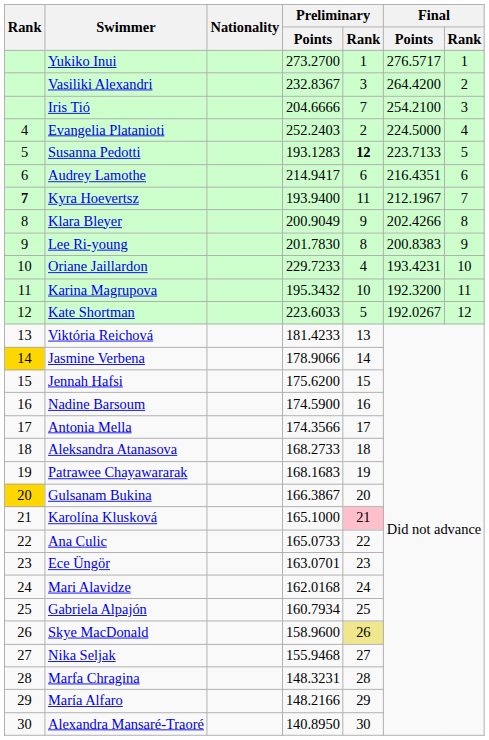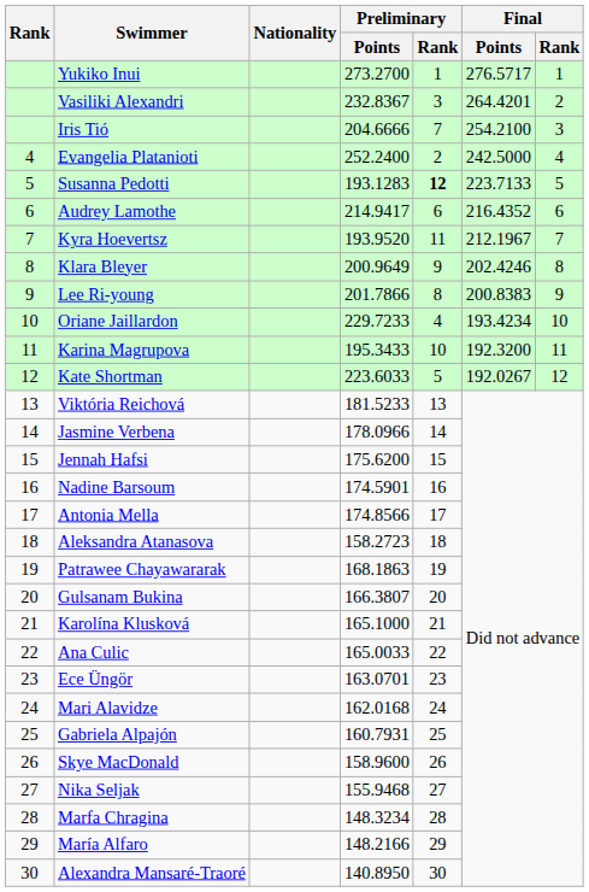 <table class="wikitable sortable" style="text-align:center">
 <tr>
 <th rowspan=2>Rank</th>
 <th rowspan=2>Swimmer</th>
 <th rowspan=2>Nationality</th>
 <th colspan=2>Preliminary</th>
 <th colspan=2>Final</th>
 </tr>
 <tr>
 <th>Points</th>
 <th>Rank</th>
 <th>Points</th>
 <th>Rank</th>
 </tr>
 <tr bgcolor=ccffcc>
 <td></td>
 <td align=left><a href='#'>Yukiko Inui</a></td>
 <td align=left></td>
 <td>273.2700</td>
 <td>1</td>
 <td>276.5717</td>
 <td>1</td>
 </tr>
 <tr bgcolor=ccffcc>
 <td></td>
 <td align=left><a href='#'>Vasiliki Alexandri</a></td>
 <td align=left></td>
 <td>232.8367</td>
 <td>3</td>
-<td>264.4200</td>
+<td>264.4201</td>
 <td>2</td>
 </tr>
 <tr bgcolor=ccffcc>
 <td></td>
 <td align=left><a href='#'>Iris Tió</a></td>
 <td align=left></td>
 <td>204.6666</td>
 <td>7</td>
 <td>254.2100</td>
 <td>3</td>
 </tr>
 <tr bgcolor=ccffcc>
 <td>4</td>
 <td align=left><a href='#'>Evangelia Platanioti</a></td>
 <td align=left></td>
-<td>252.2403</td>
+<td>252.2400</td>
 <td>2</td>
-<td>224.5000</td>
+<td>242.5000</td>
 <td>4</td>
 </tr>
 <tr bgcolor=ccffcc>
 <td>5</td>
 <td align=left><a href='#'>Susanna Pedotti</a></td>
 <td align=left></td>
 <td>193.1283</td>
 <td><strong>12</strong></td>
 <td>223.7133</td>
 <td>5</td>
 </tr>
 <tr bgcolor=ccffcc>
 <td>6</td>
 <td align=left><a href='#'>Audrey Lamothe</a></td>
 <td align=left></td>
 <td>214.9417</td>
 <td>6</td>
-<td>216.4351</td>
+<td>216.4352</td>
 <td>6</td>
 </tr>
 <tr bgcolor=ccffcc>
-<td><strong>7</strong></td>
+<td>7</td>
 <td align=left><a href='#'>Kyra Hoevertsz</a></td>
 <td align=left></td>
-<td>193.9400</td>
+<td>193.9520</td>
 <td>11</td>
 <td>212.1967</td>
 <td>7</td>
 </tr>
 <tr bgcolor=ccffcc>
 <td>8</td>
 <td align=left><a href='#'>Klara Bleyer</a></td>
 <td align=left></td>
-<td>200.9049</td>
+<td>200.9649</td>
 <td>9</td>
-<td>202.4266</td>
+<td>202.4246</td>
 <td>8</td>
 </tr>
 <tr bgcolor=ccffcc>
 <td>9</td>
 <td align=left><a href='#'>Lee Ri-young</a></td>
 <td align=left></td>
-<td>201.7830</td>
+<td>201.7866</td>
 <td>8</td>
 <td>200.8383</td>
 <td>9</td>
 </tr>
 <tr bgcolor=ccffcc>
 <td>10</td>
 <td align=left><a href='#'>Oriane Jaillardon</a></td>
 <td align=left></td>
 <td>229.7233</td>
 <td>4</td>
-<td>193.4231</td>
+<td>193.4234</td>
 <td>10</td>
 </tr>
 <tr bgcolor=ccffcc>
 <td>11</td>
 <td align=left><a href='#'>Karina Magrupova</a></td>
 <td align=left></td>
-<td>195.3432</td>
+<td>195.3433</td>
 <td>10</td>
 <td>192.3200</td>
 <td>11</td>
 </tr>
 <tr bgcolor=ccffcc>
 <td>12</td>
 <td align=left><a href='#'>Kate Shortman</a></td>
 <td align=left></td>
 <td>223.6033</td>
 <td>5</td>
 <td>192.0267</td>
 <td>12</td>
 </tr>
 <tr>
 <td>13</td>
 <td align=left><a href='#'>Viktória Reichová</a></td>
 <td align=left></td>
-<td>181.4233</td>
+<td>181.5233</td>
 <td>13</td>
 <td rowspan=18 colspan=2>Did not advance</td>
 </tr>
 <tr>
-<td style="background: gold;">14</td>
+<td>14</td>
 <td align=left><a href='#'>Jasmine Verbena</a></td>
 <td align=left></td>
-<td>178.9066</td>
+<td>178.0966</td>
 <td>14</td>
 </tr>
 <tr>
 <td>15</td>
 <td align=left><a href='#'>Jennah Hafsi</a></td>
 <td align=left></td>
 <td>175.6200</td>
 <td>15</td>
 </tr>
 <tr>
 <td>16</td>
 <td align=left><a href='#'>Nadine Barsoum</a></td>
 <td align=left></td>
-<td>174.5900</td>
+<td>174.5901</td>
 <td>16</td>
 </tr>
 <tr>
 <td>17</td>
 <td align=left><a href='#'>Antonia Mella</a></td>
 <td align=left></td>
-<td>174.3566</td>
+<td>174.8566</td>
 <td>17</td>
 </tr>
 <tr>
 <td>18</td>
 <td align=left><a href='#'>Aleksandra Atanasova</a></td>
 <td align=left></td>
-<td>168.2733</td>
+<td>158.2723</td>
 <td>18</td>
 </tr>
 <tr>
 <td>19</td>
 <td align=left><a href='#'>Patrawee Chayawararak</a></td>
 <td align=left></td>
-<td>168.1683</td>
+<td>168.1863</td>
 <td>19</td>
 </tr>
 <tr>
-<td style="background: gold;">20</td>
+<td>20</td>
 <td align=left><a href='#'>Gulsanam Bukina</a></td>
 <td align=left></td>
-<td>166.3867</td>
+<td>166.3807</td>
 <td>20</td>
 </tr>
 <tr>
 <td>21</td>
 <td align=left><a href='#'>Karolína Klusková</a></td>
 <td align=left></td>
 <td>165.1000</td>
-<td style="background: pink;">21</td>
+<td>21</td>
 </tr>
 <tr>
 <td>22</td>
 <td align=left><a href='#'>Ana Culic</a></td>
 <td align=left></td>
-<td>165.0733</td>
+<td>165.0033</td>
 <td>22</td>
 </tr>
 <tr>
 <td>23</td>
 <td align=left><a href='#'>Ece Üngör</a></td>
 <td align=left></td>
 <td>163.0701</td>
 <td>23</td>
 </tr>
 <tr>
 <td>24</td>
 <td align=left><a href='#'>Mari Alavidze</a></td>
 <td align=left></td>
 <td>162.0168</td>
 <td>24</td>
 </tr>
 <tr>
 <td>25</td>
 <td align=left><a href='#'>Gabriela Alpajón</a></td>
 <td align=left></td>
-<td>160.7934</td>
+<td>160.7931</td>
 <td>25</td>
 </tr>
 <tr>
 <td>26</td>
 <td align=left><a href='#'>Skye MacDonald</a></td>
 <td align=left></td>
 <td>158.9600</td>
-<td style="background: khaki;">26</td>
+<td>26</td>
 </tr>
 <tr>
 <td>27</td>
 <td align=left><a href='#'>Nika Seljak</a></td>
 <td align=left></td>
 <td>155.9468</td>
 <td>27</td>
 </tr>
 <tr>
 <td>28</td>
 <td align=left><a href='#'>Marfa Chragina</a></td>
 <td align=left></td>
-<td>148.3231</td>
+<td>148.3234</td>
 <td>28</td>
 </tr>
 <tr>
 <td>29</td>
 <td align=left><a href='#'>María Alfaro</a></td>
 <td align=left></td>
 <td>148.2166</td>
 <td>29</td>
 </tr>
 <tr>
 <td>30</td>
 <td align=left><a href='#'>Alexandra Mansaré-Traoré</a></td>
 <td align=left></td>
 <td>140.8950</td>
 <td>30</td>
 </tr>
 </table>
